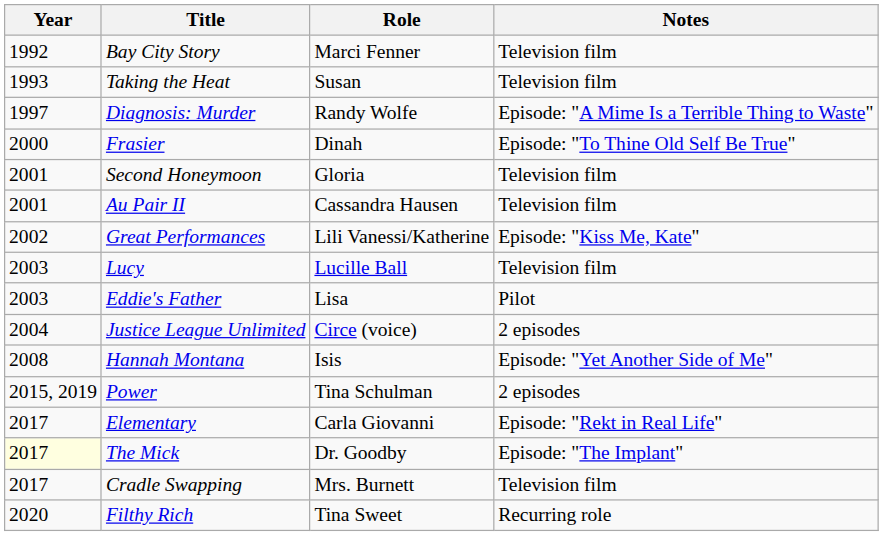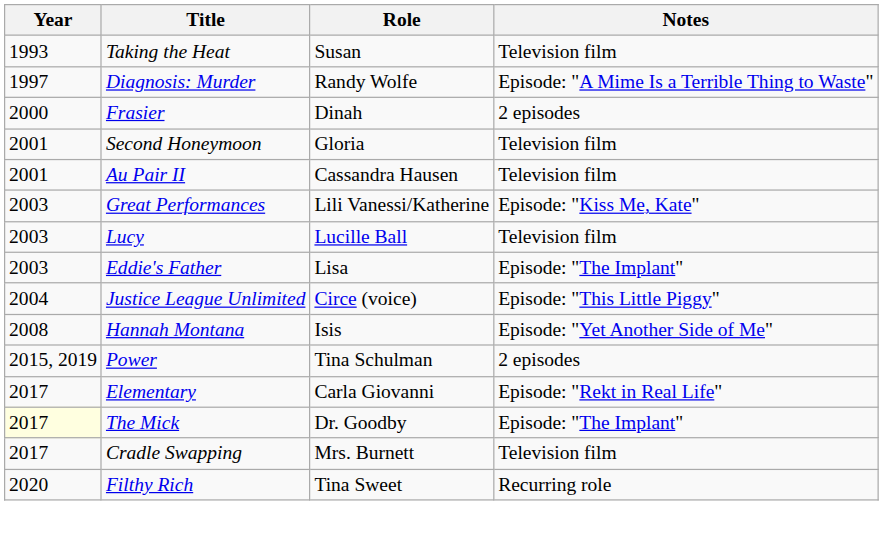 <table class="wikitable sortable">
 <tr>
 <th>Year</th>
 <th>Title</th>
 <th>Role</th>
 <th>Notes</th>
-</tr>
-<tr>
-<td>1992</td>
-<td><em>Bay City Story</em></td>
-<td>Marci Fenner</td>
-<td>Television film</td>
 </tr>
 <tr>
 <td>1993</td>
 <td><em>Taking the Heat</em></td>
 <td>Susan</td>
 <td>Television film</td>
 </tr>
 <tr>
 <td>1997</td>
 <td><em><a href='#'>Diagnosis: Murder</a></em></td>
 <td>Randy Wolfe</td>
 <td>Episode: "<a href='#'>A Mime Is a Terrible Thing to Waste</a>"</td>
 </tr>
 <tr>
 <td>2000</td>
 <td><em><a href='#'>Frasier</a></em></td>
 <td>Dinah</td>
-<td>Episode: "<a href='#'>To Thine Old Self Be True</a>"</td>
+<td>2 episodes</td>
 </tr>
 <tr>
 <td>2001</td>
 <td><em>Second Honeymoon</em></td>
 <td>Gloria</td>
 <td>Television film</td>
 </tr>
 <tr>
 <td>2001</td>
 <td><em><a href='#'>Au Pair II</a></em></td>
 <td>Cassandra Hausen</td>
 <td>Television film</td>
 </tr>
 <tr>
-<td>2002</td>
+<td>2003</td>
 <td><em><a href='#'>Great Performances</a></em></td>
 <td>Lili Vanessi/Katherine</td>
 <td>Episode: "<a href='#'>Kiss Me, Kate</a>"</td>
 </tr>
 <tr>
 <td>2003</td>
 <td><em><a href='#'>Lucy</a></em></td>
 <td><a href='#'>Lucille Ball</a></td>
 <td>Television film</td>
 </tr>
 <tr>
 <td>2003</td>
 <td><em><a href='#'>Eddie's Father</a></em></td>
 <td>Lisa</td>
-<td>Pilot</td>
+<td>Episode: "<a href='#'>The Implant</a>"</td>
 </tr>
 <tr>
 <td>2004</td>
 <td><em><a href='#'>Justice League Unlimited</a></em></td>
 <td><a href='#'>Circe</a> (voice)</td>
-<td>2 episodes</td>
+<td>Episode: "<a href='#'>This Little Piggy</a>"</td>
 </tr>
 <tr>
 <td>2008</td>
 <td><em><a href='#'>Hannah Montana</a></em></td>
 <td>Isis</td>
 <td>Episode: "<a href='#'>Yet Another Side of Me</a>"</td>
 </tr>
 <tr>
 <td>2015, 2019</td>
 <td><em><a href='#'>Power</a></em></td>
 <td>Tina Schulman</td>
 <td>2 episodes</td>
 </tr>
 <tr>
 <td>2017</td>
 <td><em><a href='#'>Elementary</a></em></td>
 <td>Carla Giovanni</td>
 <td>Episode: "<a href='#'>Rekt in Real Life</a>"</td>
 </tr>
 <tr>
 <td style="background: lightyellow;">2017</td>
 <td><em><a href='#'>The Mick</a></em></td>
 <td>Dr. Goodby</td>
 <td>Episode: "<a href='#'>The Implant</a>"</td>
 </tr>
 <tr>
 <td>2017</td>
 <td><em>Cradle Swapping</em></td>
 <td>Mrs. Burnett</td>
 <td>Television film</td>
 </tr>
 <tr>
 <td>2020</td>
 <td><em><a href='#'>Filthy Rich</a></em></td>
 <td>Tina Sweet</td>
 <td>Recurring role</td>
 </tr>
 </table>
